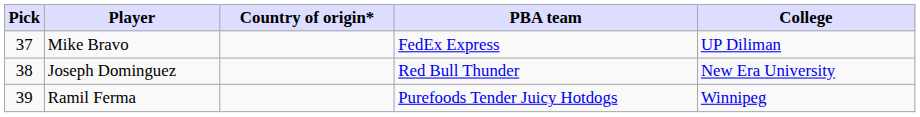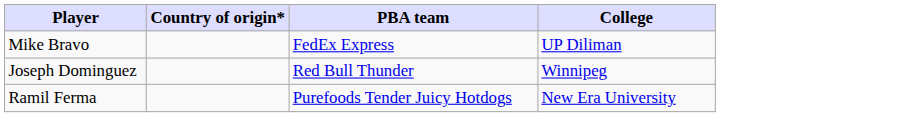 <table class="wikitable">
 <tr>
-<th style="background:#DDDDFF;">Pick</th>
 <th style="background:#DDDDFF;" width="20%">Player</th>
 <th style="background:#DDDDFF;" width="20%">Country of origin*</th>
 <th style="background:#DDDDFF;" width="35%">PBA team</th>
 <th style="background:#DDDDFF;" width="25%">College</th>
 </tr>
 <tr>
-<td align=center>37</td>
 <td>Mike Bravo</td>
 <td></td>
 <td><a href='#'>FedEx Express</a></td>
 <td><a href='#'>UP Diliman</a></td>
 </tr>
 <tr>
-<td align=center>38</td>
 <td>Joseph Dominguez</td>
 <td></td>
 <td><a href='#'>Red Bull Thunder</a></td>
-<td><a href='#'>New Era University</a></td>
+<td><a href='#'>Winnipeg</a></td>
 </tr>
 <tr>
-<td align=center>39</td>
 <td>Ramil Ferma</td>
 <td></td>
 <td><a href='#'>Purefoods Tender Juicy Hotdogs</a></td>
-<td><a href='#'>Winnipeg</a></td>
+<td><a href='#'>New Era University</a></td>
 </tr>
 </table>
